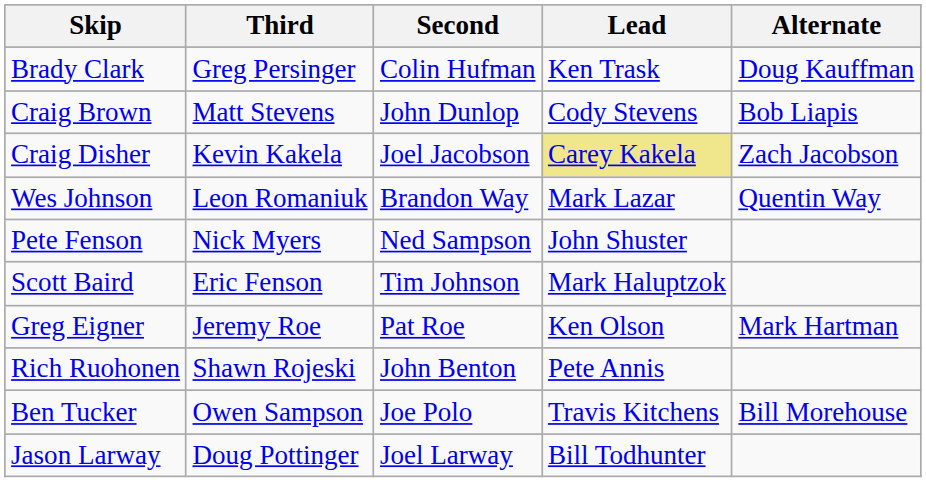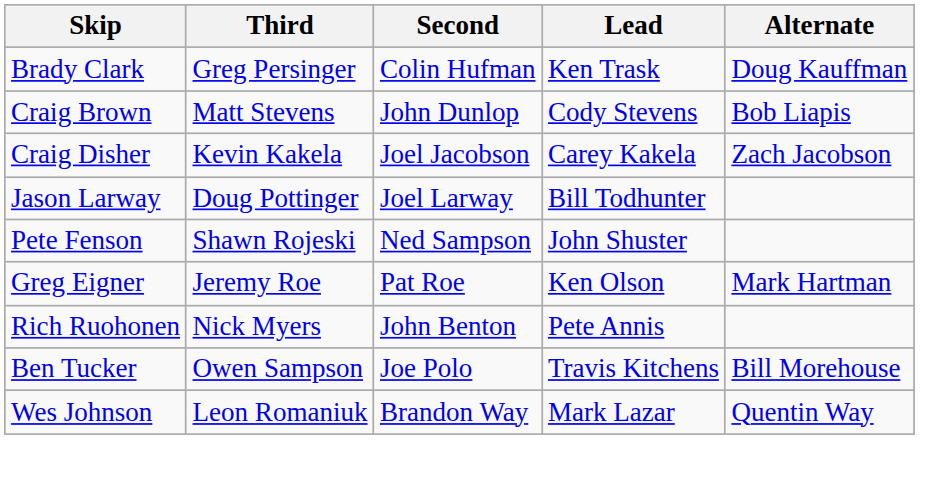 <table class="wikitable">
 <tr>
 <th>Skip</th>
 <th>Third</th>
 <th>Second</th>
 <th>Lead</th>
 <th>Alternate</th>
 </tr>
 <tr>
 <td><a href='#'>Brady Clark</a></td>
 <td><a href='#'>Greg Persinger</a></td>
 <td><a href='#'>Colin Hufman</a></td>
 <td><a href='#'>Ken Trask</a></td>
 <td><a href='#'>Doug Kauffman</a></td>
 </tr>
 <tr>
 <td><a href='#'>Craig Brown</a></td>
 <td><a href='#'>Matt Stevens</a></td>
 <td><a href='#'>John Dunlop</a></td>
 <td><a href='#'>Cody Stevens</a></td>
 <td><a href='#'>Bob Liapis</a></td>
 </tr>
 <tr>
 <td><a href='#'>Craig Disher</a></td>
 <td><a href='#'>Kevin Kakela</a></td>
 <td><a href='#'>Joel Jacobson</a></td>
-<td style="background: khaki;"><a href='#'>Carey Kakela</a></td>
+<td><a href='#'>Carey Kakela</a></td>
 <td><a href='#'>Zach Jacobson</a></td>
 </tr>
 <tr>
-<td><a href='#'>Wes Johnson</a></td>
-<td><a href='#'>Leon Romaniuk</a></td>
-<td><a href='#'>Brandon Way</a></td>
-<td><a href='#'>Mark Lazar</a></td>
-<td><a href='#'>Quentin Way</a></td>
+<td><a href='#'>Jason Larway</a></td>
+<td><a href='#'>Doug Pottinger</a></td>
+<td><a href='#'>Joel Larway</a></td>
+<td><a href='#'>Bill Todhunter</a></td>
+<td></td>
 </tr>
 <tr>
 <td><a href='#'>Pete Fenson</a></td>
-<td><a href='#'>Nick Myers</a></td>
+<td><a href='#'>Shawn Rojeski</a></td>
 <td><a href='#'>Ned Sampson</a></td>
 <td><a href='#'>John Shuster</a></td>
-<td></td>
-</tr>
-<tr>
-<td><a href='#'>Scott Baird</a></td>
-<td><a href='#'>Eric Fenson</a></td>
-<td><a href='#'>Tim Johnson</a></td>
-<td><a href='#'>Mark Haluptzok</a></td>
 <td></td>
 </tr>
 <tr>
 <td><a href='#'>Greg Eigner</a></td>
 <td><a href='#'>Jeremy Roe</a></td>
 <td><a href='#'>Pat Roe</a></td>
 <td><a href='#'>Ken Olson</a></td>
 <td><a href='#'>Mark Hartman</a></td>
 </tr>
 <tr>
 <td><a href='#'>Rich Ruohonen</a></td>
-<td><a href='#'>Shawn Rojeski</a></td>
+<td><a href='#'>Nick Myers</a></td>
 <td><a href='#'>John Benton</a></td>
 <td><a href='#'>Pete Annis</a></td>
 <td></td>
 </tr>
 <tr>
 <td><a href='#'>Ben Tucker</a></td>
 <td><a href='#'>Owen Sampson</a></td>
 <td><a href='#'>Joe Polo</a></td>
 <td><a href='#'>Travis Kitchens</a></td>
 <td><a href='#'>Bill Morehouse</a></td>
 </tr>
 <tr>
-<td><a href='#'>Jason Larway</a></td>
-<td><a href='#'>Doug Pottinger</a></td>
-<td><a href='#'>Joel Larway</a></td>
-<td><a href='#'>Bill Todhunter</a></td>
-<td></td>
+<td><a href='#'>Wes Johnson</a></td>
+<td><a href='#'>Leon Romaniuk</a></td>
+<td><a href='#'>Brandon Way</a></td>
+<td><a href='#'>Mark Lazar</a></td>
+<td><a href='#'>Quentin Way</a></td>
 </tr>
 </table>
